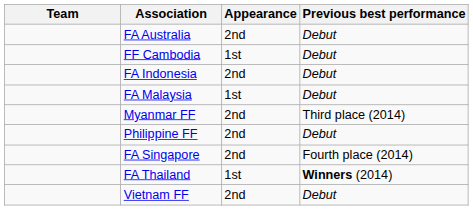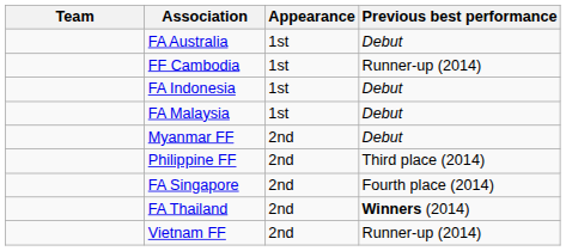 <table class="wikitable sortable">
 <tr>
 <th style="width:140px;">Team</th>
 <th style="width:120px;">Association</th>
 <th style="width:75px;">Appearance</th>
 <th>Previous best performance</th>
 </tr>
 <tr>
 <td></td>
 <td><a href='#'>FA Australia</a></td>
-<td>2nd</td>
+<td>1st</td>
 <td><em>Debut</em></td>
 </tr>
 <tr>
 <td></td>
 <td><a href='#'>FF Cambodia</a></td>
 <td>1st</td>
-<td><em>Debut</em></td>
+<td>Runner-up (2014)</td>
 </tr>
 <tr>
 <td></td>
 <td><a href='#'>FA Indonesia</a></td>
-<td>2nd</td>
+<td>1st</td>
 <td><em>Debut</em></td>
 </tr>
 <tr>
 <td></td>
 <td><a href='#'>FA Malaysia</a></td>
 <td>1st</td>
 <td><em>Debut</em></td>
 </tr>
 <tr>
 <td></td>
 <td><a href='#'>Myanmar FF</a></td>
 <td>2nd</td>
-<td>Third place (2014)</td>
+<td><em>Debut</em></td>
 </tr>
 <tr>
 <td></td>
 <td><a href='#'>Philippine FF</a></td>
 <td>2nd</td>
-<td><em>Debut</em></td>
+<td>Third place (2014)</td>
 </tr>
 <tr>
 <td></td>
 <td><a href='#'>FA Singapore</a></td>
 <td>2nd</td>
 <td>Fourth place (2014)</td>
 </tr>
 <tr>
 <td></td>
 <td><a href='#'>FA Thailand</a></td>
-<td>1st</td>
+<td>2nd</td>
 <td><strong>Winners</strong> (2014)</td>
 </tr>
 <tr>
 <td></td>
 <td><a href='#'>Vietnam FF</a></td>
 <td>2nd</td>
-<td><em>Debut</em></td>
+<td>Runner-up (2014)</td>
 </tr>
 </table>
